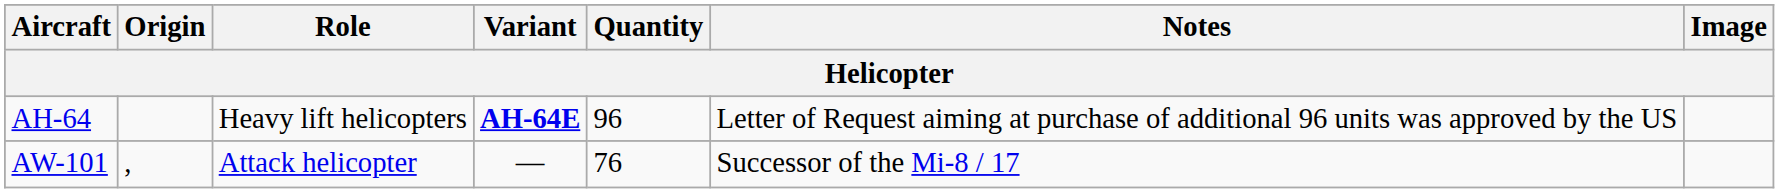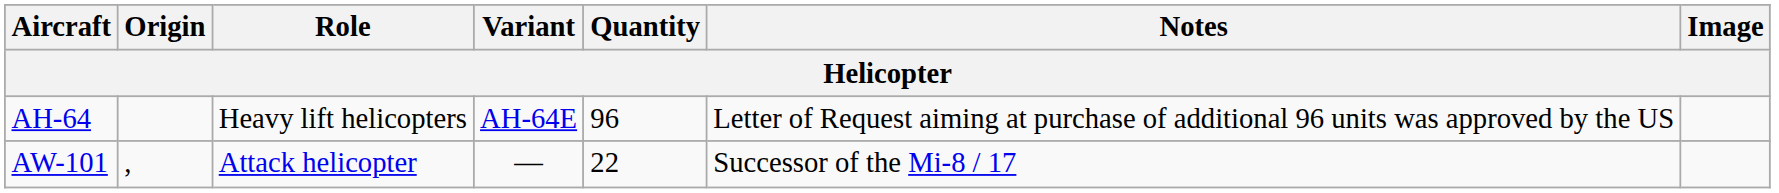 <table class="wikitable">
 <tr>
 <th>Aircraft</th>
 <th>Origin</th>
 <th>Role</th>
 <th>Variant</th>
 <th>Quantity</th>
 <th>Notes</th>
 <th>Image</th>
 </tr>
 <tr>
 <th colspan="7">Helicopter</th>
 </tr>
 <tr>
 <td><a href='#'>AH-64</a></td>
 <td></td>
 <td>Heavy lift helicopters</td>
-<td><strong><a href='#'>AH-64E</a></strong></td>
+<td><a href='#'>AH-64E</a></td>
 <td>96 </td>
 <td>Letter of Request aiming at purchase of additional 96 units was approved by the US</td>
 <td></td>
 </tr>
 <tr>
 <td><a href='#'>AW-101</a></td>
 <td>,<br></td>
 <td><a href='#'>Attack helicopter</a></td>
 <td style="text-align: center;">—</td>
-<td>76</td>
+<td>22</td>
 <td>Successor of the <a href='#'>Mi-8 / 17</a></td>
 <td></td>
 </tr>
 </table>
